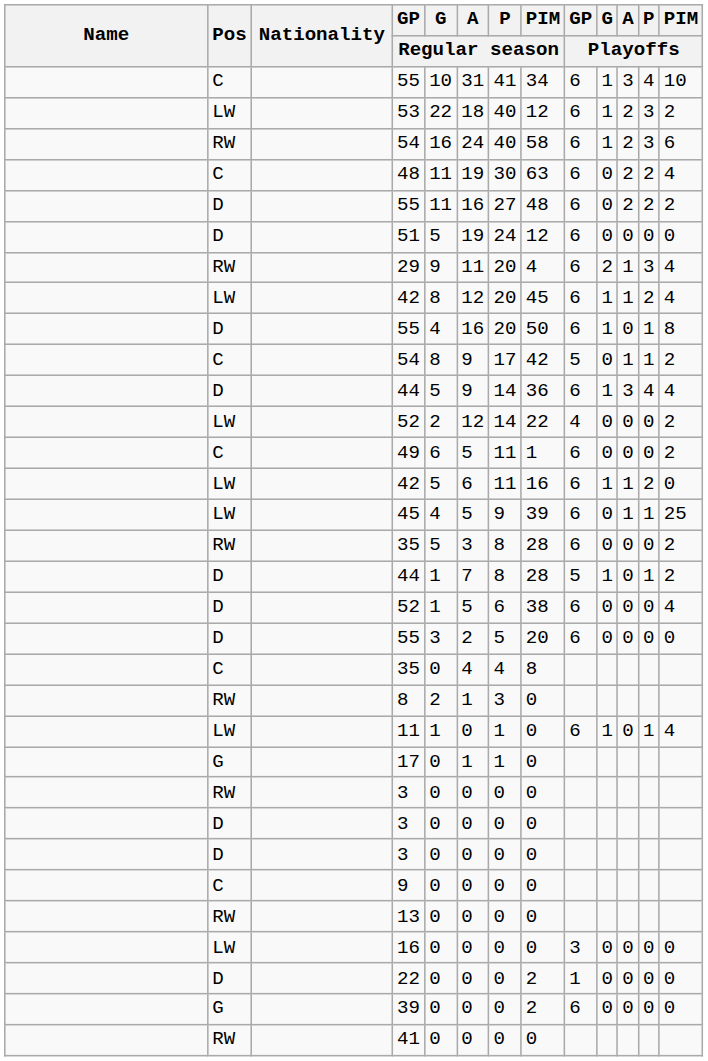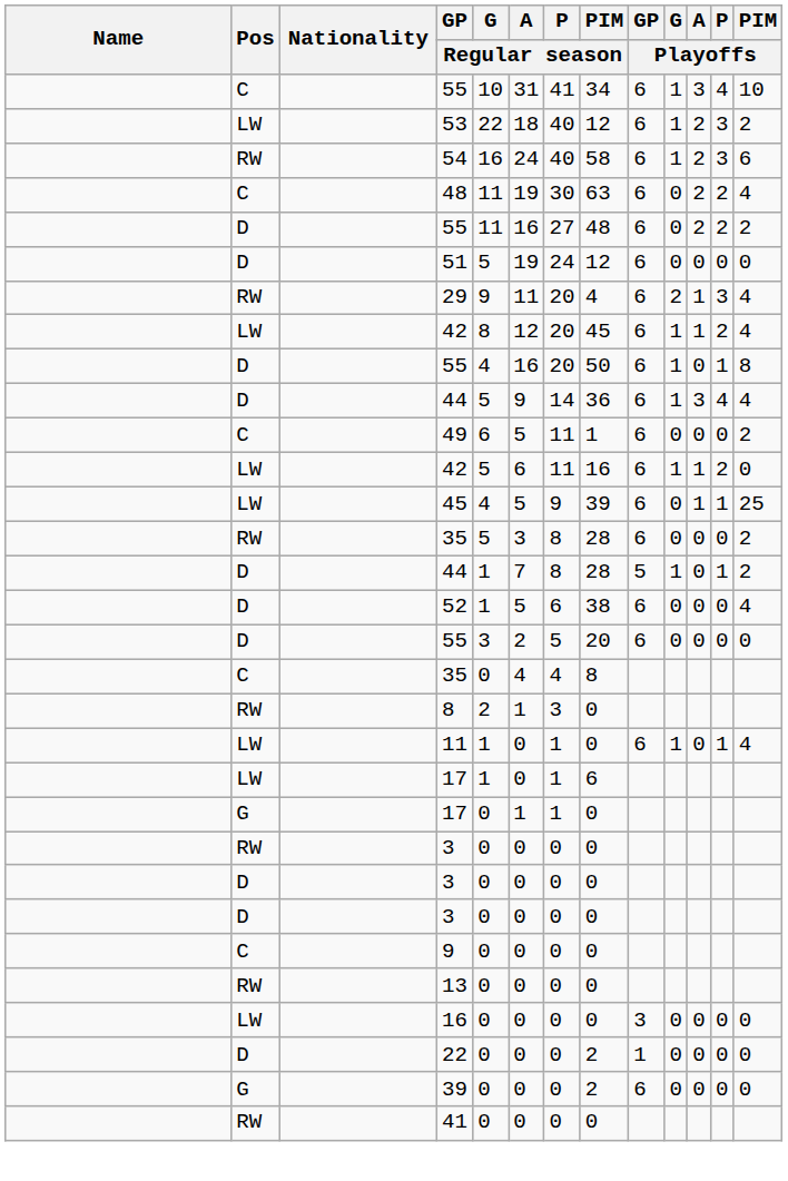 <table class="wikitable sortable" style="text-align:left; font-size:95%">
 <tr>
 <th rowspan="2" width="125px">Name</th>
 <th rowspan="2">Pos</th>
 <th rowspan="2" width="85px">Nationality</th>
 <th>GP</th>
 <th>G</th>
 <th>A</th>
 <th>P</th>
 <th>PIM</th>
 <th>GP</th>
 <th>G</th>
 <th>A</th>
 <th>P</th>
 <th>PIM</th>
 </tr>
 <tr class="unsortable">
 <th colspan="5">Regular season</th>
 <th colspan="5">Playoffs</th>
 </tr>
 <tr>
 <td></td>
 <td>C</td>
 <td></td>
 <td>55</td>
 <td>10</td>
 <td>31</td>
 <td>41</td>
 <td>34</td>
 <td>6</td>
 <td>1</td>
 <td>3</td>
 <td>4</td>
 <td>10</td>
 </tr>
 <tr>
 <td></td>
 <td>LW</td>
 <td></td>
 <td>53</td>
 <td>22</td>
 <td>18</td>
 <td>40</td>
 <td>12</td>
 <td>6</td>
 <td>1</td>
 <td>2</td>
 <td>3</td>
 <td>2</td>
 </tr>
 <tr>
 <td></td>
 <td>RW</td>
 <td></td>
 <td>54</td>
 <td>16</td>
 <td>24</td>
 <td>40</td>
 <td>58</td>
 <td>6</td>
 <td>1</td>
 <td>2</td>
 <td>3</td>
 <td>6</td>
 </tr>
 <tr>
 <td></td>
 <td>C</td>
 <td></td>
 <td>48</td>
 <td>11</td>
 <td>19</td>
 <td>30</td>
 <td>63</td>
 <td>6</td>
 <td>0</td>
 <td>2</td>
 <td>2</td>
 <td>4</td>
 </tr>
 <tr>
 <td></td>
 <td>D</td>
 <td></td>
 <td>55</td>
 <td>11</td>
 <td>16</td>
 <td>27</td>
 <td>48</td>
 <td>6</td>
 <td>0</td>
 <td>2</td>
 <td>2</td>
 <td>2</td>
 </tr>
 <tr>
 <td></td>
 <td>D</td>
 <td></td>
 <td>51</td>
 <td>5</td>
 <td>19</td>
 <td>24</td>
 <td>12</td>
 <td>6</td>
 <td>0</td>
 <td>0</td>
 <td>0</td>
 <td>0</td>
 </tr>
 <tr>
 <td></td>
 <td>RW</td>
 <td></td>
 <td>29</td>
 <td>9</td>
 <td>11</td>
 <td>20</td>
 <td>4</td>
 <td>6</td>
 <td>2</td>
 <td>1</td>
 <td>3</td>
 <td>4</td>
 </tr>
 <tr>
 <td></td>
 <td>LW</td>
 <td></td>
 <td>42</td>
 <td>8</td>
 <td>12</td>
 <td>20</td>
 <td>45</td>
 <td>6</td>
 <td>1</td>
 <td>1</td>
 <td>2</td>
 <td>4</td>
 </tr>
 <tr>
 <td></td>
 <td>D</td>
 <td></td>
 <td>55</td>
 <td>4</td>
 <td>16</td>
 <td>20</td>
 <td>50</td>
 <td>6</td>
 <td>1</td>
 <td>0</td>
 <td>1</td>
 <td>8</td>
 </tr>
 <tr>
 <td></td>
-<td>C</td>
-<td></td>
-<td>54</td>
-<td>8</td>
-<td>9</td>
-<td>17</td>
-<td>42</td>
-<td>5</td>
-<td>0</td>
-<td>1</td>
-<td>1</td>
-<td>2</td>
-</tr>
-<tr>
-<td></td>
 <td>D</td>
 <td></td>
 <td>44</td>
 <td>5</td>
 <td>9</td>
 <td>14</td>
 <td>36</td>
 <td>6</td>
 <td>1</td>
 <td>3</td>
 <td>4</td>
 <td>4</td>
-</tr>
-<tr>
-<td></td>
-<td>LW</td>
-<td></td>
-<td>52</td>
-<td>2</td>
-<td>12</td>
-<td>14</td>
-<td>22</td>
-<td>4</td>
-<td>0</td>
-<td>0</td>
-<td>0</td>
-<td>2</td>
 </tr>
 <tr>
 <td></td>
 <td>C</td>
 <td></td>
 <td>49</td>
 <td>6</td>
 <td>5</td>
 <td>11</td>
 <td>1</td>
 <td>6</td>
 <td>0</td>
 <td>0</td>
 <td>0</td>
 <td>2</td>
 </tr>
 <tr>
 <td></td>
 <td>LW</td>
 <td></td>
 <td>42</td>
 <td>5</td>
 <td>6</td>
 <td>11</td>
 <td>16</td>
 <td>6</td>
 <td>1</td>
 <td>1</td>
 <td>2</td>
 <td>0</td>
 </tr>
 <tr>
 <td></td>
 <td>LW</td>
 <td></td>
 <td>45</td>
 <td>4</td>
 <td>5</td>
 <td>9</td>
 <td>39</td>
 <td>6</td>
 <td>0</td>
 <td>1</td>
 <td>1</td>
 <td>25</td>
 </tr>
 <tr>
 <td></td>
 <td>RW</td>
 <td></td>
 <td>35</td>
 <td>5</td>
 <td>3</td>
 <td>8</td>
 <td>28</td>
 <td>6</td>
 <td>0</td>
 <td>0</td>
 <td>0</td>
 <td>2</td>
 </tr>
 <tr>
 <td></td>
 <td>D</td>
 <td></td>
 <td>44</td>
 <td>1</td>
 <td>7</td>
 <td>8</td>
 <td>28</td>
 <td>5</td>
 <td>1</td>
 <td>0</td>
 <td>1</td>
 <td>2</td>
 </tr>
 <tr>
 <td></td>
 <td>D</td>
 <td></td>
 <td>52</td>
 <td>1</td>
 <td>5</td>
 <td>6</td>
 <td>38</td>
 <td>6</td>
 <td>0</td>
 <td>0</td>
 <td>0</td>
 <td>4</td>
 </tr>
 <tr>
 <td></td>
 <td>D</td>
 <td></td>
 <td>55</td>
 <td>3</td>
 <td>2</td>
 <td>5</td>
 <td>20</td>
 <td>6</td>
 <td>0</td>
 <td>0</td>
 <td>0</td>
 <td>0</td>
 </tr>
 <tr>
 <td></td>
 <td>C</td>
 <td></td>
 <td>35</td>
 <td>0</td>
 <td>4</td>
 <td>4</td>
 <td>8</td>
 <td></td>
 <td></td>
 <td></td>
 <td></td>
 <td></td>
 </tr>
 <tr>
 <td></td>
 <td>RW</td>
 <td></td>
 <td>8</td>
 <td>2</td>
 <td>1</td>
 <td>3</td>
 <td>0</td>
 <td></td>
 <td></td>
 <td></td>
 <td></td>
 <td></td>
 </tr>
 <tr>
 <td></td>
 <td>LW</td>
 <td></td>
 <td>11</td>
 <td>1</td>
 <td>0</td>
 <td>1</td>
 <td>0</td>
 <td>6</td>
 <td>1</td>
 <td>0</td>
 <td>1</td>
 <td>4</td>
 </tr>
 <tr>
 <td></td>
+<td>LW</td>
+<td></td>
+<td>17</td>
+<td>1</td>
+<td>0</td>
+<td>1</td>
+<td>6</td>
+<td></td>
+<td></td>
+<td></td>
+<td></td>
+<td></td>
+</tr>
+<tr>
+<td></td>
 <td>G</td>
 <td></td>
 <td>17</td>
 <td>0</td>
 <td>1</td>
 <td>1</td>
 <td>0</td>
 <td></td>
 <td></td>
 <td></td>
 <td></td>
 <td></td>
 </tr>
 <tr>
 <td></td>
 <td>RW</td>
 <td></td>
 <td>3</td>
 <td>0</td>
 <td>0</td>
 <td>0</td>
 <td>0</td>
 <td></td>
 <td></td>
 <td></td>
 <td></td>
 <td></td>
 </tr>
 <tr>
 <td></td>
 <td>D</td>
 <td></td>
 <td>3</td>
 <td>0</td>
 <td>0</td>
 <td>0</td>
 <td>0</td>
 <td></td>
 <td></td>
 <td></td>
 <td></td>
 <td></td>
 </tr>
 <tr>
 <td></td>
 <td>D</td>
 <td></td>
 <td>3</td>
 <td>0</td>
 <td>0</td>
 <td>0</td>
 <td>0</td>
 <td></td>
 <td></td>
 <td></td>
 <td></td>
 <td></td>
 </tr>
 <tr>
 <td></td>
 <td>C</td>
 <td></td>
 <td>9</td>
 <td>0</td>
 <td>0</td>
 <td>0</td>
 <td>0</td>
 <td></td>
 <td></td>
 <td></td>
 <td></td>
 <td></td>
 </tr>
 <tr>
 <td></td>
 <td>RW</td>
 <td></td>
 <td>13</td>
 <td>0</td>
 <td>0</td>
 <td>0</td>
 <td>0</td>
 <td></td>
 <td></td>
 <td></td>
 <td></td>
 <td></td>
 </tr>
 <tr>
 <td></td>
 <td>LW</td>
 <td></td>
 <td>16</td>
 <td>0</td>
 <td>0</td>
 <td>0</td>
 <td>0</td>
 <td>3</td>
 <td>0</td>
 <td>0</td>
 <td>0</td>
 <td>0</td>
 </tr>
 <tr>
 <td></td>
 <td>D</td>
 <td></td>
 <td>22</td>
 <td>0</td>
 <td>0</td>
 <td>0</td>
 <td>2</td>
 <td>1</td>
 <td>0</td>
 <td>0</td>
 <td>0</td>
 <td>0</td>
 </tr>
 <tr>
 <td></td>
 <td>G</td>
 <td></td>
 <td>39</td>
 <td>0</td>
 <td>0</td>
 <td>0</td>
 <td>2</td>
 <td>6</td>
 <td>0</td>
 <td>0</td>
 <td>0</td>
 <td>0</td>
 </tr>
 <tr>
 <td></td>
 <td>RW</td>
 <td></td>
 <td>41</td>
 <td>0</td>
 <td>0</td>
 <td>0</td>
 <td>0</td>
 <td></td>
 <td></td>
 <td></td>
 <td></td>
 <td></td>
 </tr>
 </table>
